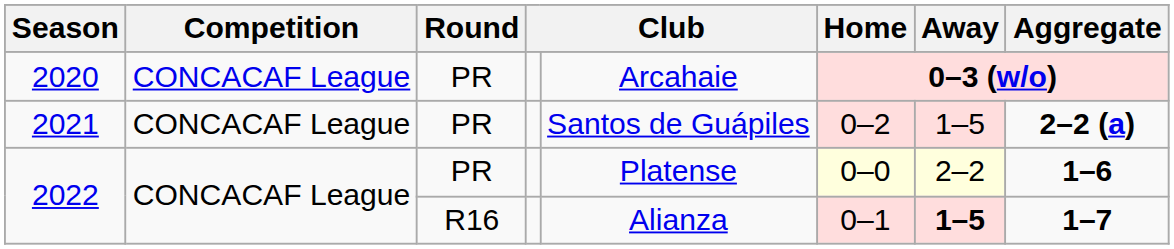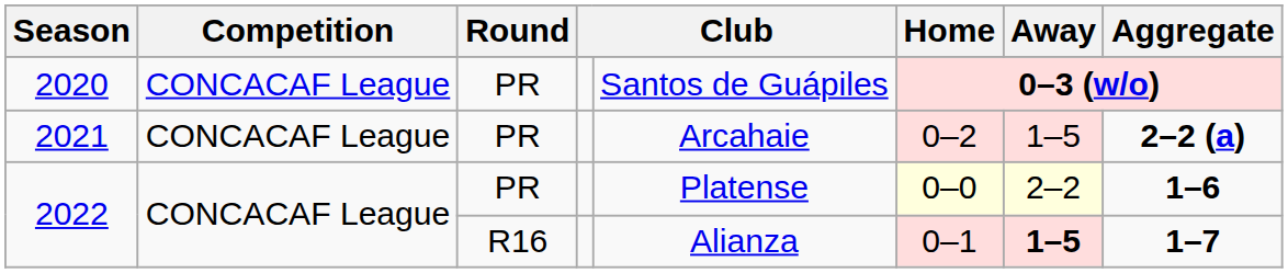 <table class="wikitable" style="text-align:center;">
 <tr>
 <th>Season</th>
 <th>Competition</th>
 <th>Round</th>
 <th colspan=2>Club</th>
 <th>Home</th>
 <th>Away</th>
 <th>Aggregate</th>
 </tr>
 <tr>
 <td><a href='#'>2020</a></td>
 <td><a href='#'>CONCACAF League</a></td>
 <td>PR</td>
 <td></td>
-<td><a href='#'>Arcahaie</a></td>
+<td><a href='#'>Santos de Guápiles</a></td>
 <td colspan=3 style="background:#fdd;"><strong>0–3 (<a href='#'>w/o</a>)</strong></td>
 </tr>
 <tr>
 <td><a href='#'>2021</a></td>
 <td>CONCACAF League</td>
 <td>PR</td>
 <td></td>
-<td><a href='#'>Santos de Guápiles</a></td>
+<td><a href='#'>Arcahaie</a></td>
 <td style="background:#fdd;">0–2</td>
 <td style="background:#fdd;">1–5</td>
 <td><strong>2–2 (<a href='#'>a</a>)</strong></td>
 </tr>
 <tr>
 <td rowspan=2><a href='#'>2022</a></td>
 <td rowspan=2>CONCACAF League</td>
 <td>PR</td>
 <td></td>
 <td><a href='#'>Platense</a></td>
 <td style="background:#ffd;">0–0</td>
 <td style="background:#ffd;">2–2</td>
 <td><strong>1–6</strong></td>
 </tr>
 <tr>
 <td>R16</td>
 <td></td>
 <td><a href='#'>Alianza</a></td>
 <td style="background:#fdd;">0–1</td>
 <td style="background:#fdd;"><strong>1–5</strong></td>
 <td><strong>1–7</strong></td>
 </tr>
 </table>
